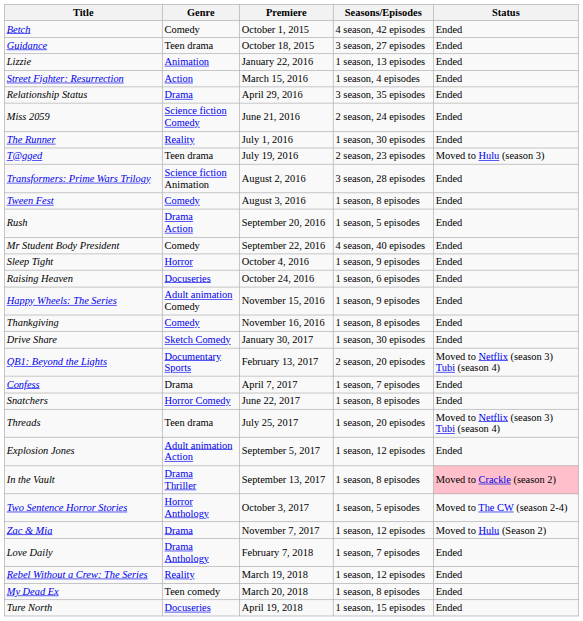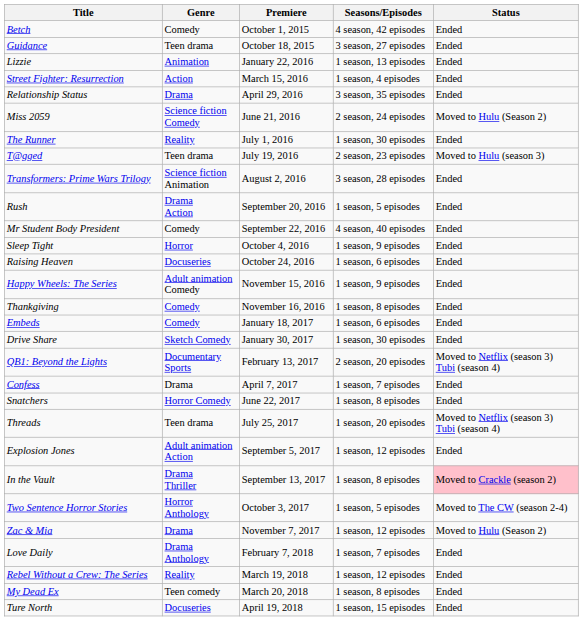 <table class="wikitable sortable" style="width:100%;">
 <tr>
 <th>Title</th>
 <th>Genre</th>
 <th>Premiere</th>
 <th>Seasons/Episodes</th>
 <th>Status</th>
 </tr>
 <tr>
 <td><em><a href='#'>Betch</a></em></td>
 <td>Comedy</td>
 <td>October 1, 2015</td>
 <td>4 season, 42 episodes</td>
 <td>Ended</td>
 </tr>
 <tr>
 <td><em><a href='#'>Guidance</a></em></td>
 <td>Teen drama</td>
 <td>October 18, 2015</td>
 <td>3 season, 27 episodes</td>
 <td>Ended</td>
 </tr>
 <tr>
 <td><em>Lizzie</em></td>
 <td><a href='#'>Animation</a></td>
 <td>January 22, 2016</td>
 <td>1 season, 13 episodes</td>
 <td>Ended</td>
 </tr>
 <tr>
 <td><em><a href='#'>Street Fighter: Resurrection</a></em></td>
 <td><a href='#'>Action</a></td>
 <td>March 15, 2016</td>
 <td>1 season, 4 episodes</td>
 <td>Ended</td>
 </tr>
 <tr>
 <td><em>Relationship Status</em></td>
 <td><a href='#'>Drama</a></td>
 <td>April 29, 2016</td>
 <td>3 season, 35 episodes</td>
 <td>Ended</td>
 </tr>
 <tr>
 <td><em>Miss 2059</em></td>
 <td><a href='#'>Science fiction</a><br><a href='#'>Comedy</a></td>
 <td>June 21, 2016</td>
 <td>2 season, 24 episodes</td>
-<td>Ended</td>
+<td>Moved to <a href='#'>Hulu</a> (Season 2)</td>
 </tr>
 <tr>
 <td><em><a href='#'>The Runner</a></em></td>
 <td><a href='#'>Reality</a></td>
 <td>July 1, 2016</td>
 <td>1 season, 30 episodes</td>
 <td>Ended</td>
 </tr>
 <tr>
 <td><em><a href='#'>T@gged</a></em></td>
 <td>Teen drama</td>
 <td>July 19, 2016</td>
 <td>2 season, 23 episodes</td>
 <td>Moved to <a href='#'>Hulu</a> (season 3)</td>
 </tr>
 <tr>
 <td><em><a href='#'>Transformers: Prime Wars Trilogy</a></em></td>
 <td><a href='#'>Science fiction</a><br>Animation</td>
 <td>August 2, 2016</td>
 <td>3 season, 28 episodes</td>
-<td>Ended</td>
-</tr>
-<tr>
-<td><em><a href='#'>Tween Fest</a></em></td>
-<td><a href='#'>Comedy</a></td>
-<td>August 3, 2016</td>
-<td>1 season, 8 episodes</td>
 <td>Ended</td>
 </tr>
 <tr>
 <td><em>Rush</em></td>
 <td><a href='#'>Drama</a><br><a href='#'>Action</a></td>
 <td>September 20, 2016</td>
 <td>1 season, 5 episodes</td>
 <td>Ended</td>
 </tr>
 <tr>
 <td><em>Mr Student Body President</em></td>
 <td>Comedy</td>
 <td>September 22, 2016</td>
 <td>4 season, 40 episodes</td>
 <td>Ended</td>
 </tr>
 <tr>
 <td><em>Sleep Tight</em></td>
 <td><a href='#'>Horror</a></td>
 <td>October 4, 2016</td>
 <td>1 season, 9 episodes</td>
 <td>Ended</td>
 </tr>
 <tr>
 <td><em>Raising Heaven</em></td>
 <td><a href='#'>Docuseries</a></td>
 <td>October 24, 2016</td>
 <td>1 season, 6 episodes</td>
 <td>Ended</td>
 </tr>
 <tr>
 <td><em><a href='#'>Happy Wheels: The Series</a></em></td>
 <td><a href='#'>Adult animation</a><br>Comedy</td>
 <td>November 15, 2016</td>
 <td>1 season, 9 episodes</td>
 <td>Ended</td>
 </tr>
 <tr>
 <td><em>Thankgiving</em></td>
 <td><a href='#'>Comedy</a></td>
 <td>November 16, 2016</td>
 <td>1 season, 8 episodes</td>
+<td>Ended</td>
+</tr>
+<tr>
+<td><em><a href='#'>Embeds</a></em></td>
+<td><a href='#'>Comedy</a></td>
+<td>January 18, 2017</td>
+<td>1 season, 6 episodes</td>
 <td>Ended</td>
 </tr>
 <tr>
 <td><em>Drive Share</em></td>
 <td><a href='#'>Sketch Comedy</a></td>
 <td>January 30, 2017</td>
 <td>1 season, 30 episodes</td>
 <td>Ended</td>
 </tr>
 <tr>
 <td><em><a href='#'>QB1: Beyond the Lights</a></em></td>
 <td><a href='#'>Documentary</a><br><a href='#'>Sports</a></td>
 <td>February 13, 2017</td>
 <td>2 season, 20 episodes</td>
 <td>Moved to <a href='#'>Netflix</a> (season 3)<br><a href='#'>Tubi</a> (season 4)</td>
 </tr>
 <tr>
 <td><em><a href='#'>Confess</a></em></td>
 <td>Drama</td>
 <td>April 7, 2017</td>
 <td>1 season, 7 episodes</td>
 <td>Ended</td>
 </tr>
 <tr>
 <td><em>Snatchers</em></td>
 <td><a href='#'>Horror Comedy</a></td>
 <td>June 22, 2017</td>
 <td>1 season, 8 episodes</td>
 <td>Ended</td>
 </tr>
 <tr>
 <td><em>Threads</em></td>
 <td>Teen drama</td>
 <td>July 25, 2017</td>
 <td>1 season, 20 episodes</td>
 <td>Moved to <a href='#'>Netflix</a> (season 3)<br><a href='#'>Tubi</a> (season 4)</td>
 </tr>
 <tr>
 <td><em>Explosion Jones</em></td>
 <td><a href='#'>Adult animation</a><br><a href='#'>Action</a></td>
 <td>September 5, 2017</td>
 <td>1 season, 12 episodes</td>
 <td>Ended</td>
 </tr>
 <tr>
 <td><em>In the Vault</em></td>
 <td><a href='#'>Drama</a><br><a href='#'>Thriller</a></td>
 <td>September 13, 2017</td>
 <td>1 season, 8 episodes</td>
 <td style="background: pink;">Moved to <a href='#'>Crackle</a> (season 2)</td>
 </tr>
 <tr>
 <td><em><a href='#'>Two Sentence Horror Stories</a></em></td>
 <td><a href='#'>Horror</a><br><a href='#'>Anthology</a></td>
 <td>October 3, 2017</td>
 <td>1 season, 5 episodes</td>
 <td>Moved to <a href='#'>The CW</a> (season 2-4)</td>
 </tr>
 <tr>
 <td><em><a href='#'>Zac & Mia</a></em></td>
 <td><a href='#'>Drama</a></td>
 <td>November 7, 2017</td>
 <td>1 season, 12 episodes</td>
 <td>Moved to <a href='#'>Hulu</a> (Season 2)</td>
 </tr>
 <tr>
 <td><em>Love Daily</em></td>
 <td><a href='#'>Drama</a><br><a href='#'>Anthology</a></td>
 <td>February 7, 2018</td>
 <td>1 season, 7 episodes</td>
 <td>Ended</td>
 </tr>
 <tr>
 <td><em><a href='#'>Rebel Without a Crew: The Series</a></em></td>
 <td><a href='#'>Reality</a></td>
 <td>March 19, 2018</td>
 <td>1 season, 12 episodes</td>
 <td>Ended</td>
 </tr>
 <tr>
 <td><em><a href='#'>My Dead Ex</a></em></td>
 <td>Teen comedy</td>
 <td>March 20, 2018</td>
 <td>1 season, 8 episodes</td>
 <td>Ended</td>
 </tr>
 <tr>
 <td><em>Ture North</em></td>
 <td><a href='#'>Docuseries</a></td>
 <td>April 19, 2018</td>
 <td>1 season, 15 episodes</td>
 <td>Ended</td>
 </tr>
 </table>
